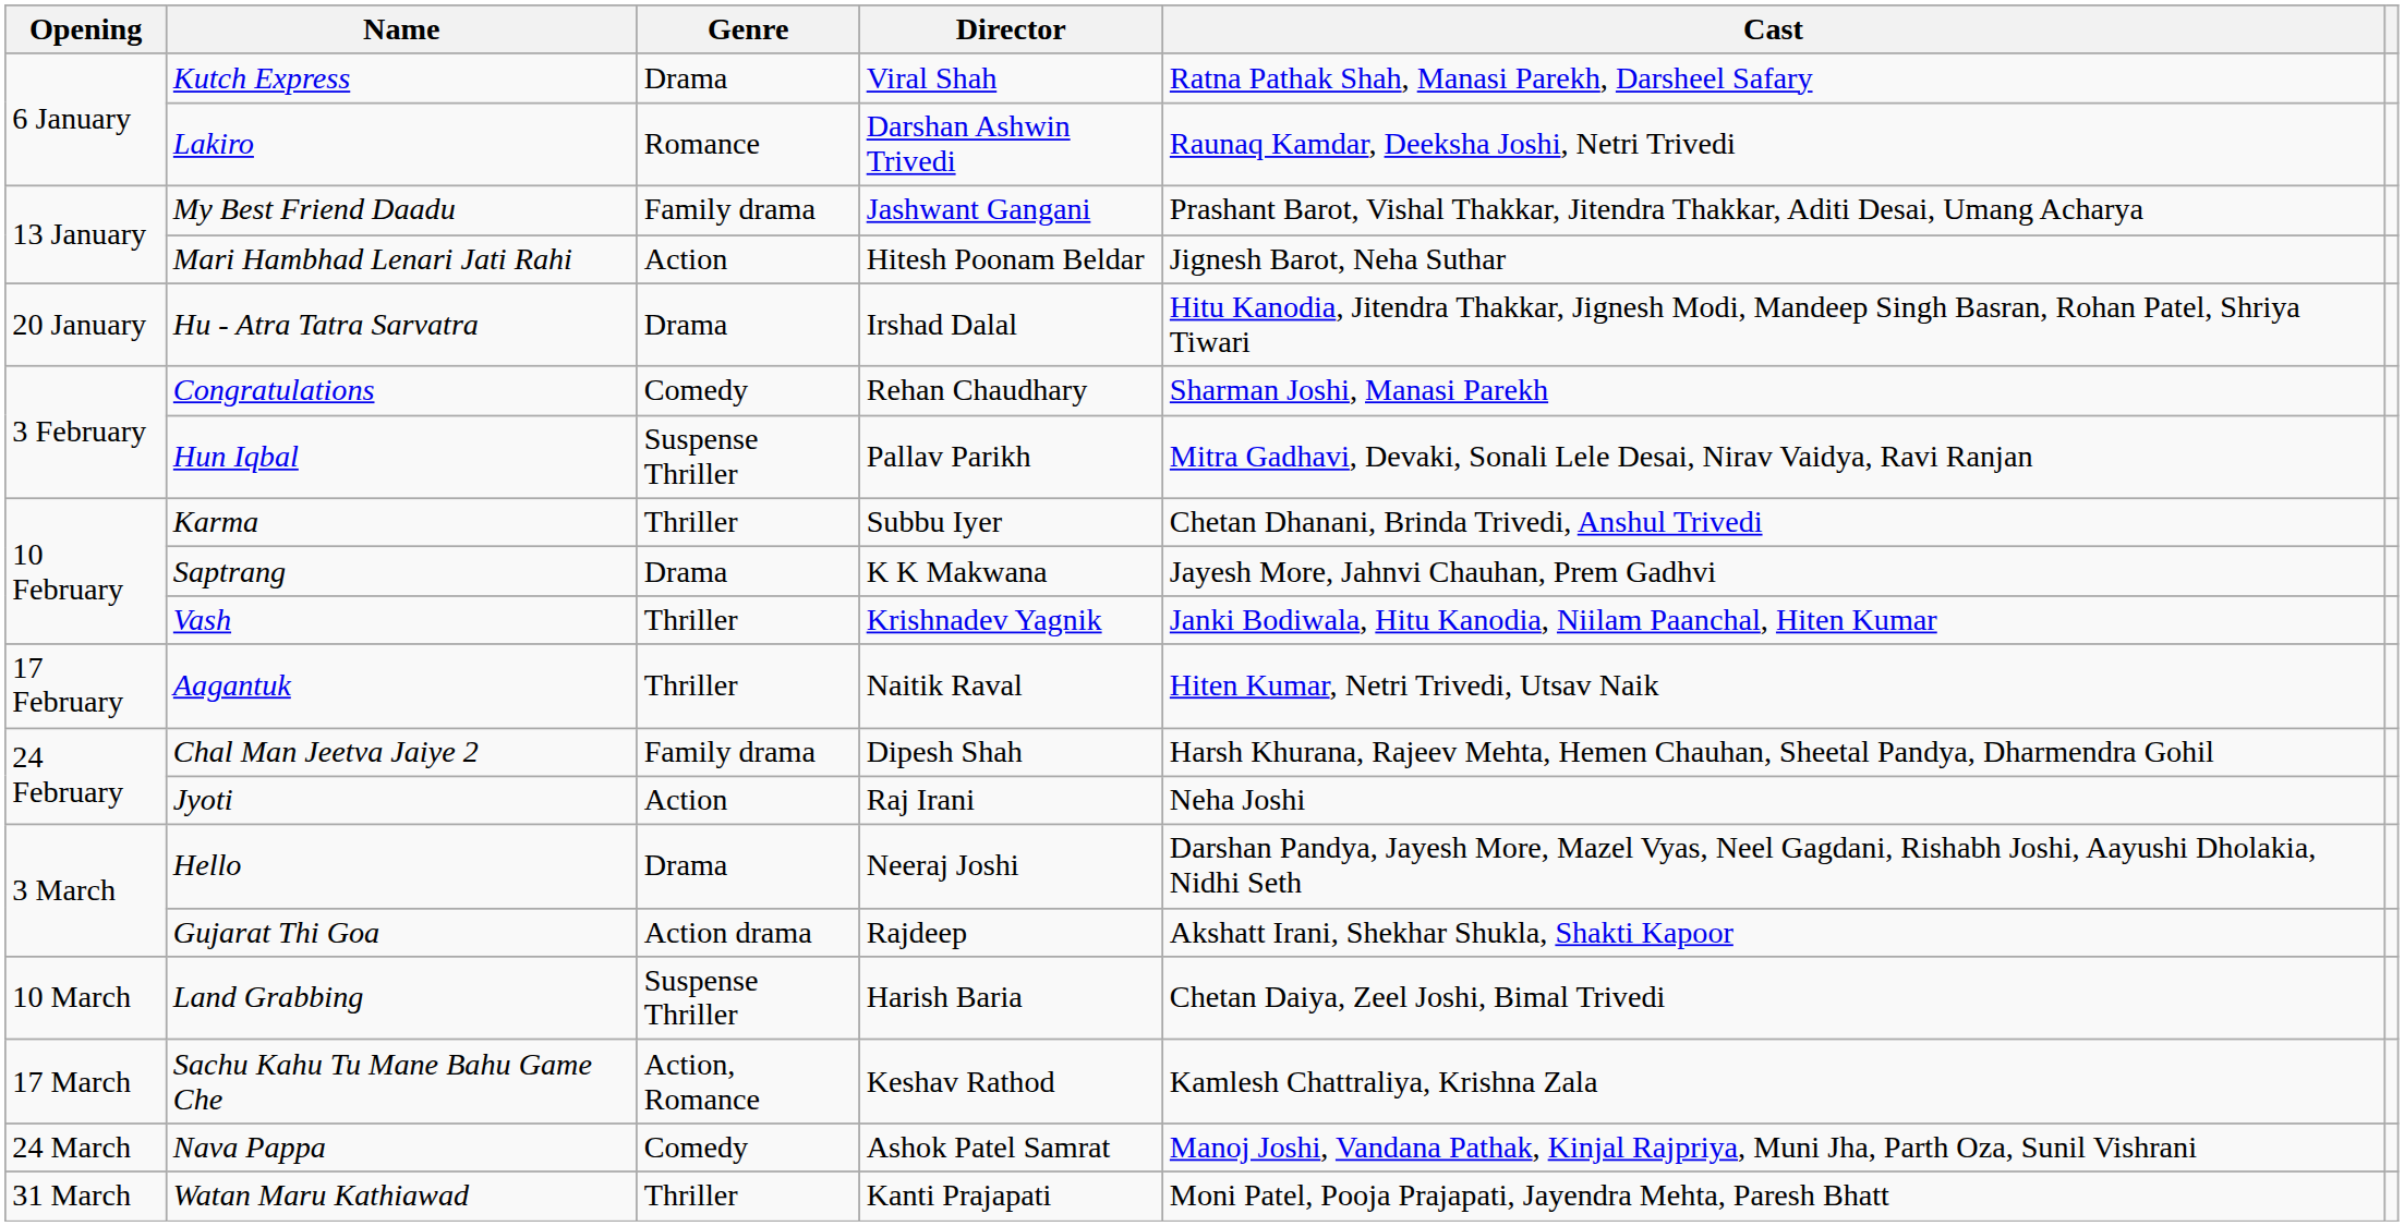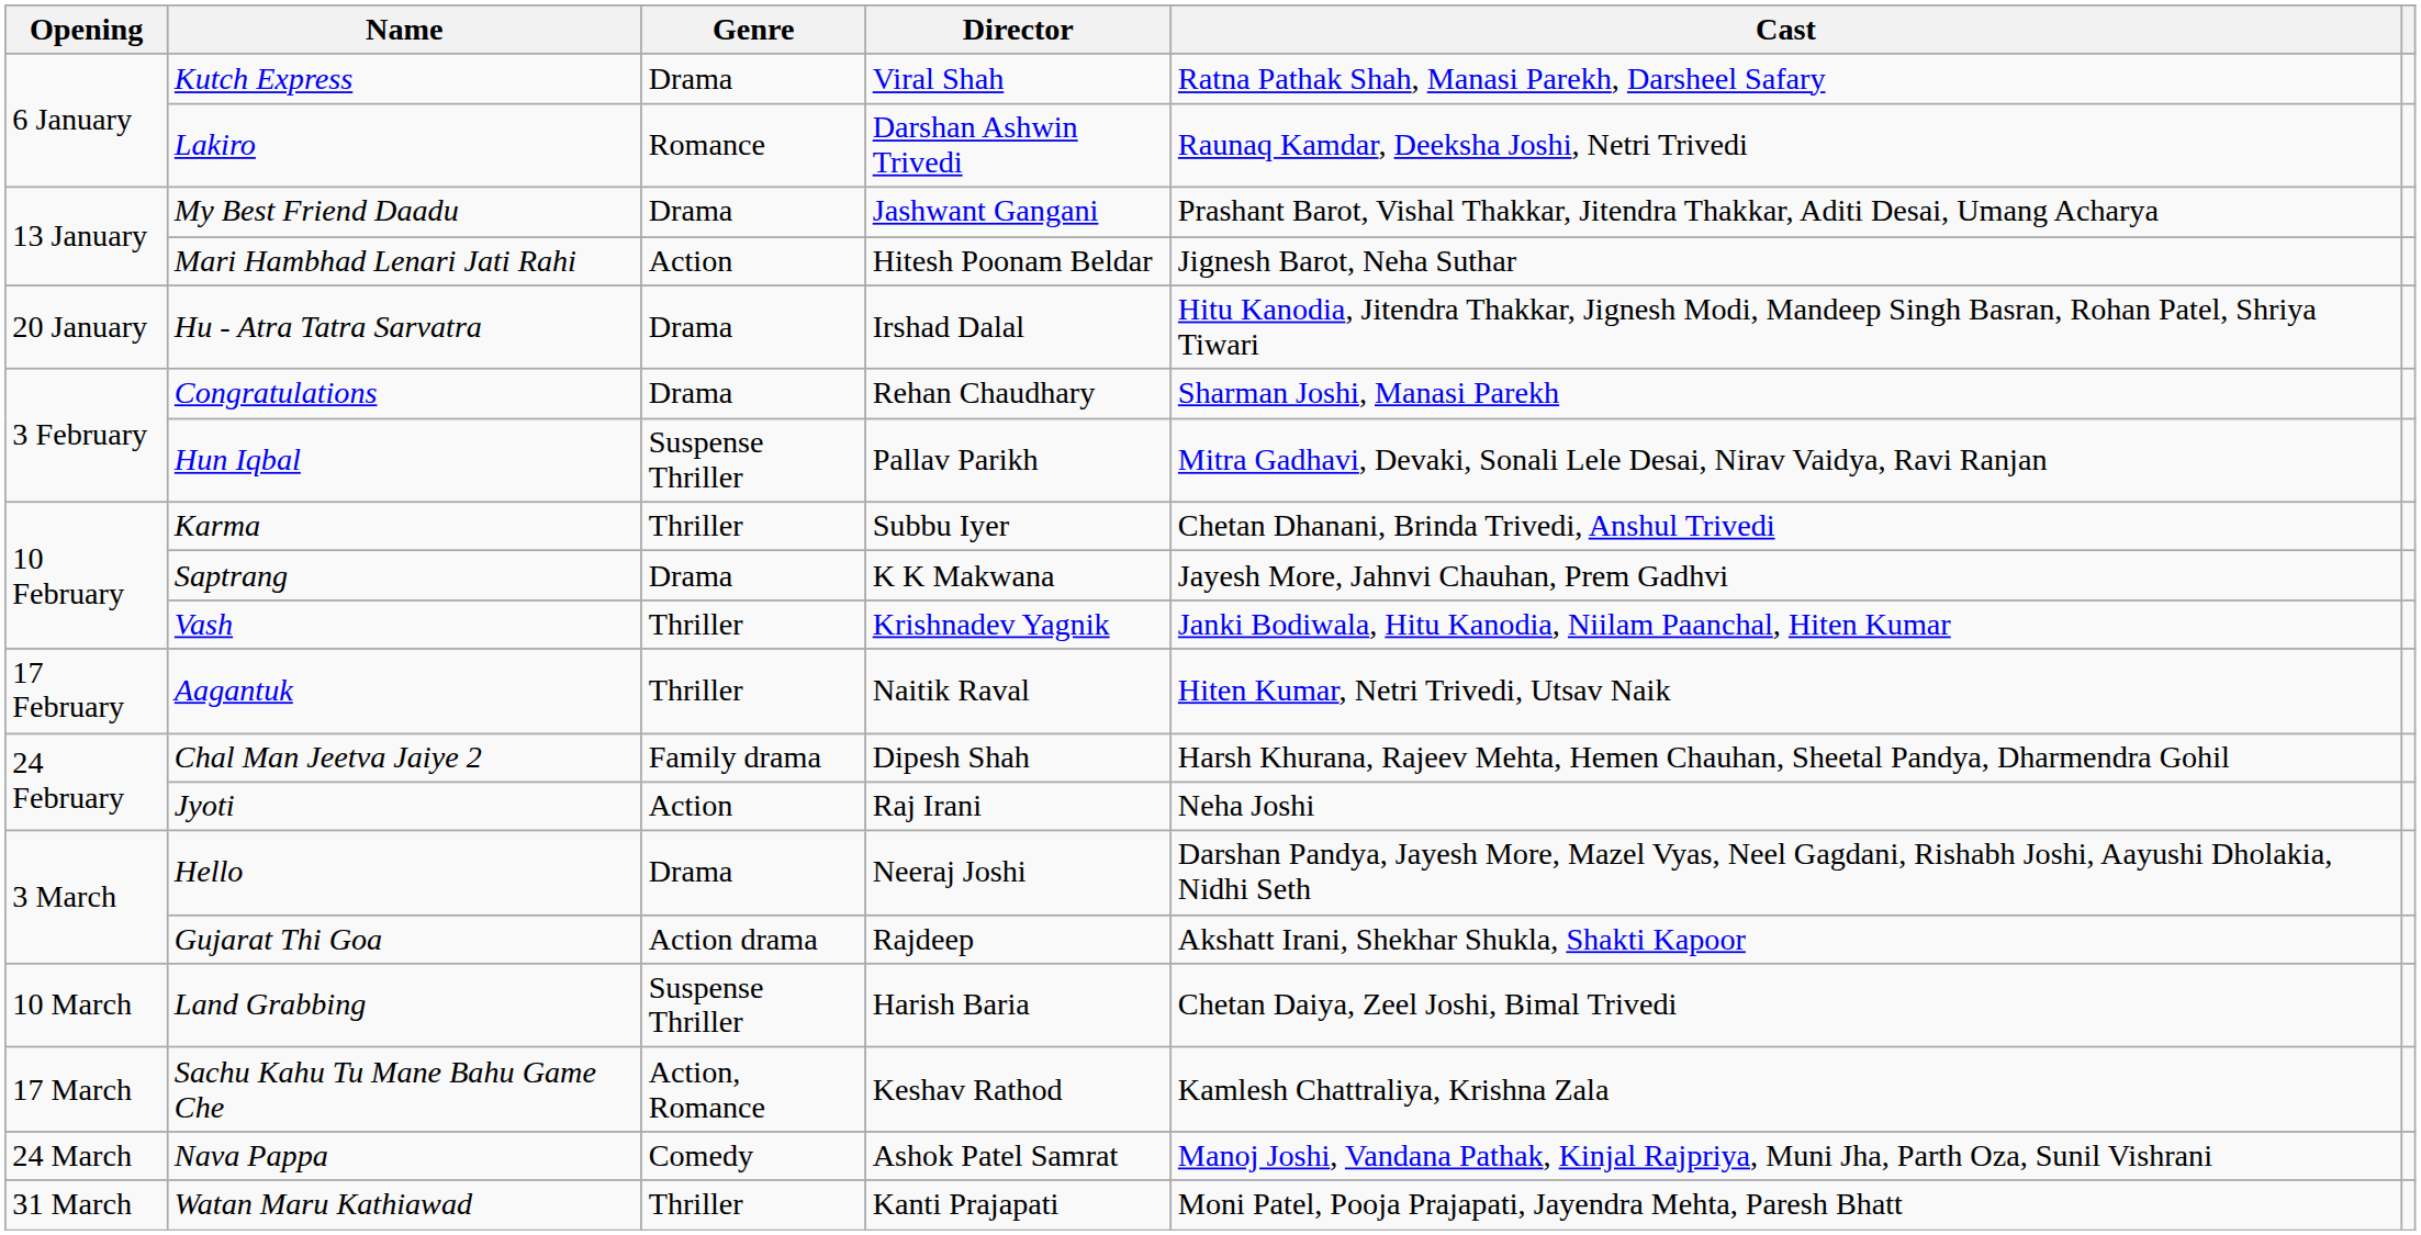 <table class="wikitable sortable">
 <tr>
 <th>Opening</th>
 <th>Name</th>
 <th>Genre</th>
 <th>Director</th>
 <th>Cast</th>
 <th></th>
 </tr>
 <tr>
 <td rowspan=2>6 January</td>
 <td><em><a href='#'>Kutch Express</a></em></td>
 <td>Drama</td>
 <td><a href='#'>Viral Shah</a></td>
 <td><a href='#'>Ratna Pathak Shah</a>, <a href='#'>Manasi Parekh</a>, <a href='#'>Darsheel Safary</a></td>
 <td></td>
 </tr>
 <tr>
 <td><em><a href='#'>Lakiro</a></em></td>
 <td>Romance</td>
 <td><a href='#'>Darshan Ashwin Trivedi</a></td>
 <td><a href='#'>Raunaq Kamdar</a>, <a href='#'>Deeksha Joshi</a>, Netri Trivedi</td>
 <td></td>
 </tr>
 <tr>
 <td rowspan=2>13 January</td>
 <td><em>My Best Friend Daadu</em></td>
-<td>Family drama</td>
+<td>Drama</td>
 <td><a href='#'>Jashwant Gangani</a></td>
 <td>Prashant Barot, Vishal Thakkar, Jitendra Thakkar, Aditi Desai, Umang Acharya</td>
 <td></td>
 </tr>
 <tr>
 <td><em>Mari Hambhad Lenari Jati Rahi</em></td>
 <td>Action</td>
 <td>Hitesh Poonam Beldar</td>
 <td>Jignesh Barot, Neha Suthar</td>
 <td></td>
 </tr>
 <tr>
 <td>20 January</td>
 <td><em>Hu - Atra Tatra Sarvatra</em></td>
 <td>Drama</td>
 <td>Irshad Dalal</td>
 <td><a href='#'>Hitu Kanodia</a>, Jitendra Thakkar, Jignesh Modi, Mandeep Singh Basran, Rohan Patel, Shriya Tiwari</td>
 <td></td>
 </tr>
 <tr>
 <td rowspan=2>3 February</td>
 <td><em><a href='#'>Congratulations</a></em></td>
-<td>Comedy</td>
+<td>Drama</td>
 <td>Rehan Chaudhary</td>
 <td><a href='#'>Sharman Joshi</a>, <a href='#'>Manasi Parekh</a></td>
 <td></td>
 </tr>
 <tr>
 <td><em><a href='#'>Hun Iqbal</a></em></td>
 <td>Suspense Thriller</td>
 <td>Pallav Parikh</td>
 <td><a href='#'>Mitra Gadhavi</a>, Devaki, Sonali Lele Desai, Nirav Vaidya, Ravi Ranjan</td>
 <td></td>
 </tr>
 <tr>
 <td rowspan=3>10 February</td>
 <td><em>Karma</em></td>
 <td>Thriller</td>
 <td>Subbu Iyer</td>
 <td>Chetan Dhanani, Brinda Trivedi, <a href='#'>Anshul Trivedi</a></td>
 <td></td>
 </tr>
 <tr>
 <td><em>Saptrang</em></td>
 <td>Drama</td>
 <td>K K Makwana</td>
 <td>Jayesh More, Jahnvi Chauhan, Prem Gadhvi</td>
 <td></td>
 </tr>
 <tr>
 <td><em><a href='#'>Vash</a></em></td>
 <td>Thriller</td>
 <td><a href='#'>Krishnadev Yagnik</a></td>
 <td><a href='#'>Janki Bodiwala</a>, <a href='#'>Hitu Kanodia</a>, <a href='#'>Niilam Paanchal</a>, <a href='#'>Hiten Kumar</a></td>
 <td></td>
 </tr>
 <tr>
 <td>17 February</td>
 <td><em><a href='#'>Aagantuk</a></em></td>
 <td>Thriller</td>
 <td>Naitik Raval</td>
 <td><a href='#'>Hiten Kumar</a>, Netri Trivedi, Utsav Naik</td>
 <td></td>
 </tr>
 <tr>
 <td rowspan="2">24 February</td>
 <td><em>Chal Man Jeetva Jaiye 2</em></td>
 <td>Family drama</td>
 <td>Dipesh Shah</td>
 <td>Harsh Khurana, Rajeev Mehta, Hemen Chauhan, Sheetal Pandya, Dharmendra Gohil</td>
 <td></td>
 </tr>
 <tr>
 <td><em>Jyoti</em></td>
 <td>Action</td>
 <td>Raj Irani</td>
 <td>Neha Joshi</td>
 <td></td>
 </tr>
 <tr>
 <td rowspan="2">3 March</td>
 <td><em>Hello</em></td>
 <td>Drama</td>
 <td>Neeraj Joshi</td>
 <td>Darshan Pandya, Jayesh More, Mazel Vyas, Neel Gagdani, Rishabh Joshi, Aayushi Dholakia, Nidhi Seth</td>
 <td></td>
 </tr>
 <tr>
 <td><em>Gujarat Thi Goa</em></td>
 <td>Action drama</td>
 <td>Rajdeep</td>
 <td>Akshatt Irani, Shekhar Shukla, <a href='#'>Shakti Kapoor</a></td>
 <td></td>
 </tr>
 <tr>
 <td>10 March</td>
 <td><em>Land Grabbing</em></td>
 <td>Suspense Thriller</td>
 <td>Harish Baria</td>
 <td>Chetan Daiya, Zeel Joshi, Bimal Trivedi</td>
 <td></td>
 </tr>
 <tr>
 <td>17 March</td>
 <td><em>Sachu Kahu Tu Mane Bahu Game Che</em></td>
 <td>Action, Romance</td>
 <td>Keshav Rathod</td>
 <td>Kamlesh Chattraliya, Krishna Zala</td>
 <td></td>
 </tr>
 <tr>
 <td>24 March</td>
 <td><em>Nava Pappa</em></td>
 <td>Comedy</td>
 <td>Ashok Patel Samrat</td>
 <td><a href='#'>Manoj Joshi</a>, <a href='#'>Vandana Pathak</a>, <a href='#'>Kinjal Rajpriya</a>, Muni Jha, Parth Oza, Sunil Vishrani</td>
 <td></td>
 </tr>
 <tr>
 <td>31 March</td>
 <td><em>Watan Maru Kathiawad</em></td>
 <td>Thriller</td>
 <td>Kanti Prajapati</td>
 <td>Moni Patel, Pooja Prajapati, Jayendra Mehta, Paresh Bhatt</td>
 <td></td>
 </tr>
 </table>
